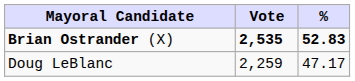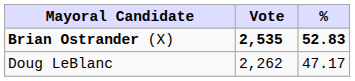 <table class="wikitable">
 <tr>
 <th style="background:#ddf; width:200px;">Mayoral Candidate</th>
 <th style="background:#ddf; width:50px;">Vote</th>
 <th style="background:#ddf; width:30px;">%</th>
 </tr>
 <tr>
 <td><strong>Brian Ostrander</strong> (X)</td>
 <td><strong>2,535</strong></td>
 <td><strong>52.83</strong></td>
 </tr>
 <tr>
 <td>Doug LeBlanc</td>
-<td>2,259</td>
+<td>2,262</td>
 <td>47.17</td>
 </tr>
 </table>
